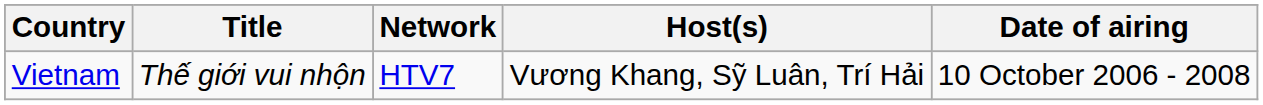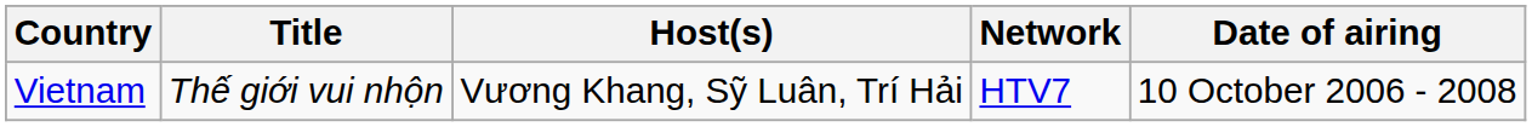 <table class="wikitable">
 <tr>
 <th>Country</th>
 <th>Title</th>
+<th>Host(s)</th>
 <th>Network</th>
-<th>Host(s)</th>
 <th>Date of airing</th>
 </tr>
 <tr>
 <td> <a href='#'>Vietnam</a></td>
 <td><em>Thế giới vui nhộn</em> </td>
+<td>Vương Khang, Sỹ Luân, Trí Hải</td>
 <td><a href='#'>HTV7</a></td>
-<td>Vương Khang, Sỹ Luân, Trí Hải</td>
 <td>10 October 2006 - 2008</td>
 </tr>
 </table>
